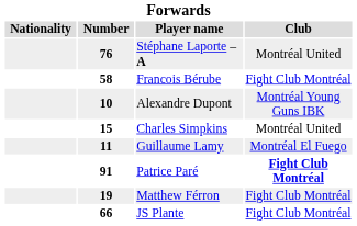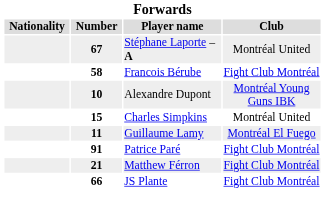 <table width=70%>
 <tr>
 <th colspan=6><big>Forwards</big></th>
 </tr>
 <tr bgcolor="#dddddd">
 <th width=10%>Nationality</th>
 <th width=10%>Number</th>
 <th width=25%>Player name</th>
 <th width=25%>Club</th>
 </tr>
 <tr bgcolor="#eeeeee">
 <td align=center></td>
-<td align=center><strong>76</strong></td>
+<td align=center><strong>67</strong></td>
 <td><a href='#'>Stéphane Laporte</a> – <strong>A</strong></td>
 <td align=center>Montréal United</td>
 </tr>
 <tr bgcolor="#ffffff">
 <td align=center></td>
 <td align=center><strong>58</strong></td>
 <td><a href='#'>Francois Bérube</a></td>
 <td align=center><a href='#'>Fight Club Montréal</a></td>
 </tr>
 <tr bgcolor="#eeeeee">
 <td align=center></td>
 <td align=center><strong>10</strong></td>
 <td>Alexandre Dupont</td>
 <td align=center><a href='#'>Montréal Young Guns IBK</a></td>
 </tr>
 <tr bgcolor="#ffffff">
 <td align=center></td>
 <td align=center><strong>15</strong></td>
 <td><a href='#'>Charles Simpkins</a></td>
 <td align=center>Montréal United</td>
 </tr>
 <tr bgcolor="#eeeeee">
 <td align=center></td>
 <td align=center><strong>11</strong></td>
 <td><a href='#'>Guillaume Lamy</a></td>
 <td align=center><a href='#'>Montréal El Fuego</a></td>
 </tr>
 <tr bgcolor="#ffffff">
 <td align=center></td>
 <td align=center><strong>91</strong></td>
 <td><a href='#'>Patrice Paré</a></td>
-<td align=center><strong><a href='#'>Fight Club Montréal</a></strong></td>
+<td align=center><a href='#'>Fight Club Montréal</a></td>
 </tr>
 <tr bgcolor="#eeeeee">
 <td align=center></td>
-<td align=center><strong>19</strong></td>
+<td align=center><strong>21</strong></td>
 <td><a href='#'>Matthew Férron</a></td>
 <td align=center><a href='#'>Fight Club Montréal</a></td>
 </tr>
 <tr bgcolor="#ffffff">
 <td align=center></td>
 <td align=center><strong>66</strong></td>
 <td><a href='#'>JS Plante</a></td>
 <td align=center><a href='#'>Fight Club Montréal</a></td>
 </tr>
 </table>
